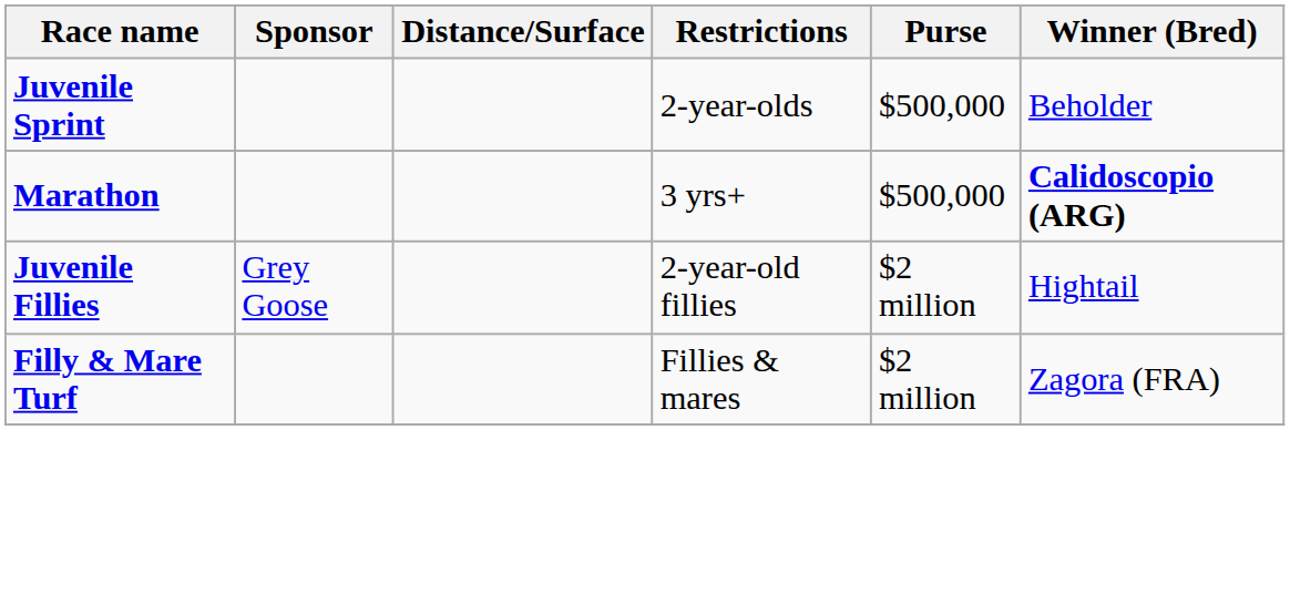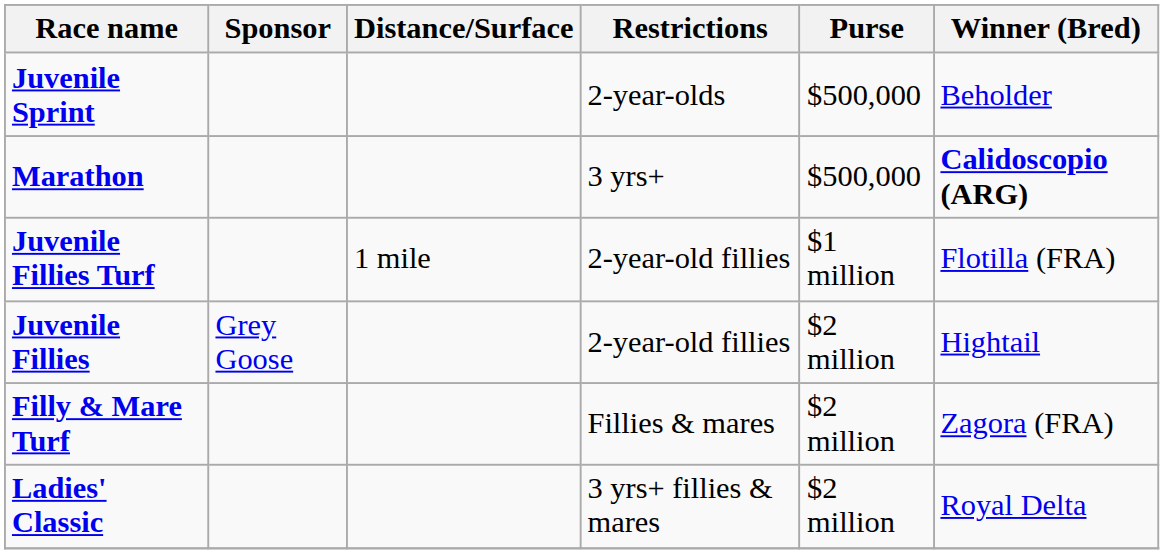 <table class="wikitable">
 <tr>
 <th>Race name</th>
 <th>Sponsor</th>
 <th>Distance/Surface</th>
 <th>Restrictions</th>
 <th>Purse</th>
 <th>Winner (Bred)</th>
 </tr>
 <tr>
 <td><strong><a href='#'>Juvenile Sprint</a></strong></td>
 <td></td>
 <td></td>
 <td>2-year-olds</td>
 <td>$500,000</td>
 <td><a href='#'>Beholder</a></td>
 </tr>
 <tr>
 <td><strong><a href='#'>Marathon</a></strong></td>
 <td></td>
 <td></td>
 <td>3 yrs+</td>
 <td>$500,000</td>
 <td><strong><a href='#'>Calidoscopio</a> (ARG)</strong></td>
 </tr>
 <tr>
+<td><strong><a href='#'>Juvenile Fillies Turf</a></strong></td>
+<td></td>
+<td>1 mile</td>
+<td>2-year-old fillies</td>
+<td>$1 million</td>
+<td><a href='#'>Flotilla</a> (FRA)</td>
+</tr>
+<tr>
 <td><strong><a href='#'>Juvenile Fillies</a></strong></td>
 <td><a href='#'>Grey Goose</a></td>
 <td></td>
 <td>2-year-old fillies</td>
 <td>$2 million</td>
 <td><a href='#'>Hightail</a></td>
 </tr>
 <tr>
 <td><strong><a href='#'>Filly & Mare Turf</a></strong></td>
 <td></td>
 <td></td>
 <td>Fillies & mares</td>
 <td>$2 million</td>
 <td><a href='#'>Zagora</a> (FRA)</td>
 </tr>
 <tr>
+<td><strong><a href='#'>Ladies' Classic</a></strong></td>
+<td></td>
+<td></td>
+<td>3 yrs+ fillies & mares</td>
+<td>$2 million</td>
+<td><a href='#'>Royal Delta</a></td>
+</tr>
+<tr>
 </tr>
 </table>
